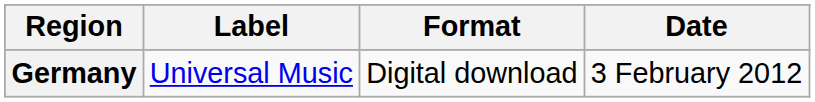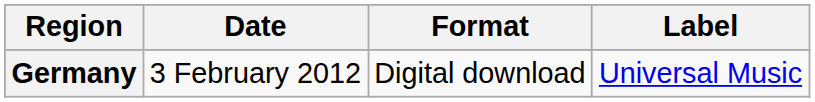 <table class="wikitable sortable plainrowheaders" style="text-align:center">
 <tr>
 <th>Region</th>
+<th>Date</th>
+<th>Format</th>
 <th>Label</th>
-<th>Format</th>
-<th>Date</th>
 </tr>
 <tr>
 <th scope="row">Germany</th>
+<td>3 February 2012</td>
+<td>Digital download</td>
 <td><a href='#'>Universal Music</a></td>
-<td>Digital download</td>
-<td>3 February 2012</td>
 </tr>
 </table>
